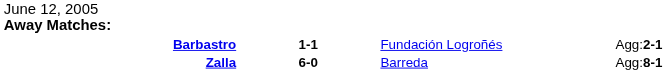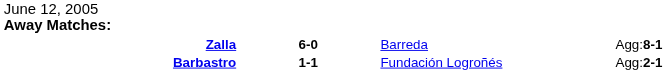 <table width=100% cellspacing=1>
 <tr>
 <th width=20%></th>
 <th width=12%></th>
 <th width=20%></th>
 <th></th>
 </tr>
 <tr>
 <td>June 12, 2005<br><strong>Away Matches:</strong></td>
 </tr>
 <tr style=font-size:90%>
+<td align=right><strong><a href='#'>Zalla</a></strong></td>
+<td align=center><strong>6-0</strong></td>
+<td><a href='#'>Barreda</a></td>
+<td>Agg:<strong>8-1</strong></td>
+</tr>
+<tr style=font-size:90%>
 <td align=right><strong><a href='#'>Barbastro</a></strong></td>
 <td align=center><strong>1-1</strong></td>
 <td><a href='#'>Fundación Logroñés</a></td>
 <td>Agg:<strong>2-1</strong></td>
 </tr>
-<tr style=font-size:90%>
-<td align=right><strong><a href='#'>Zalla</a></strong></td>
-<td align=center><strong>6-0</strong></td>
-<td><a href='#'>Barreda</a></td>
-<td>Agg:<strong>8-1</strong></td>
-</tr>
 </table>
